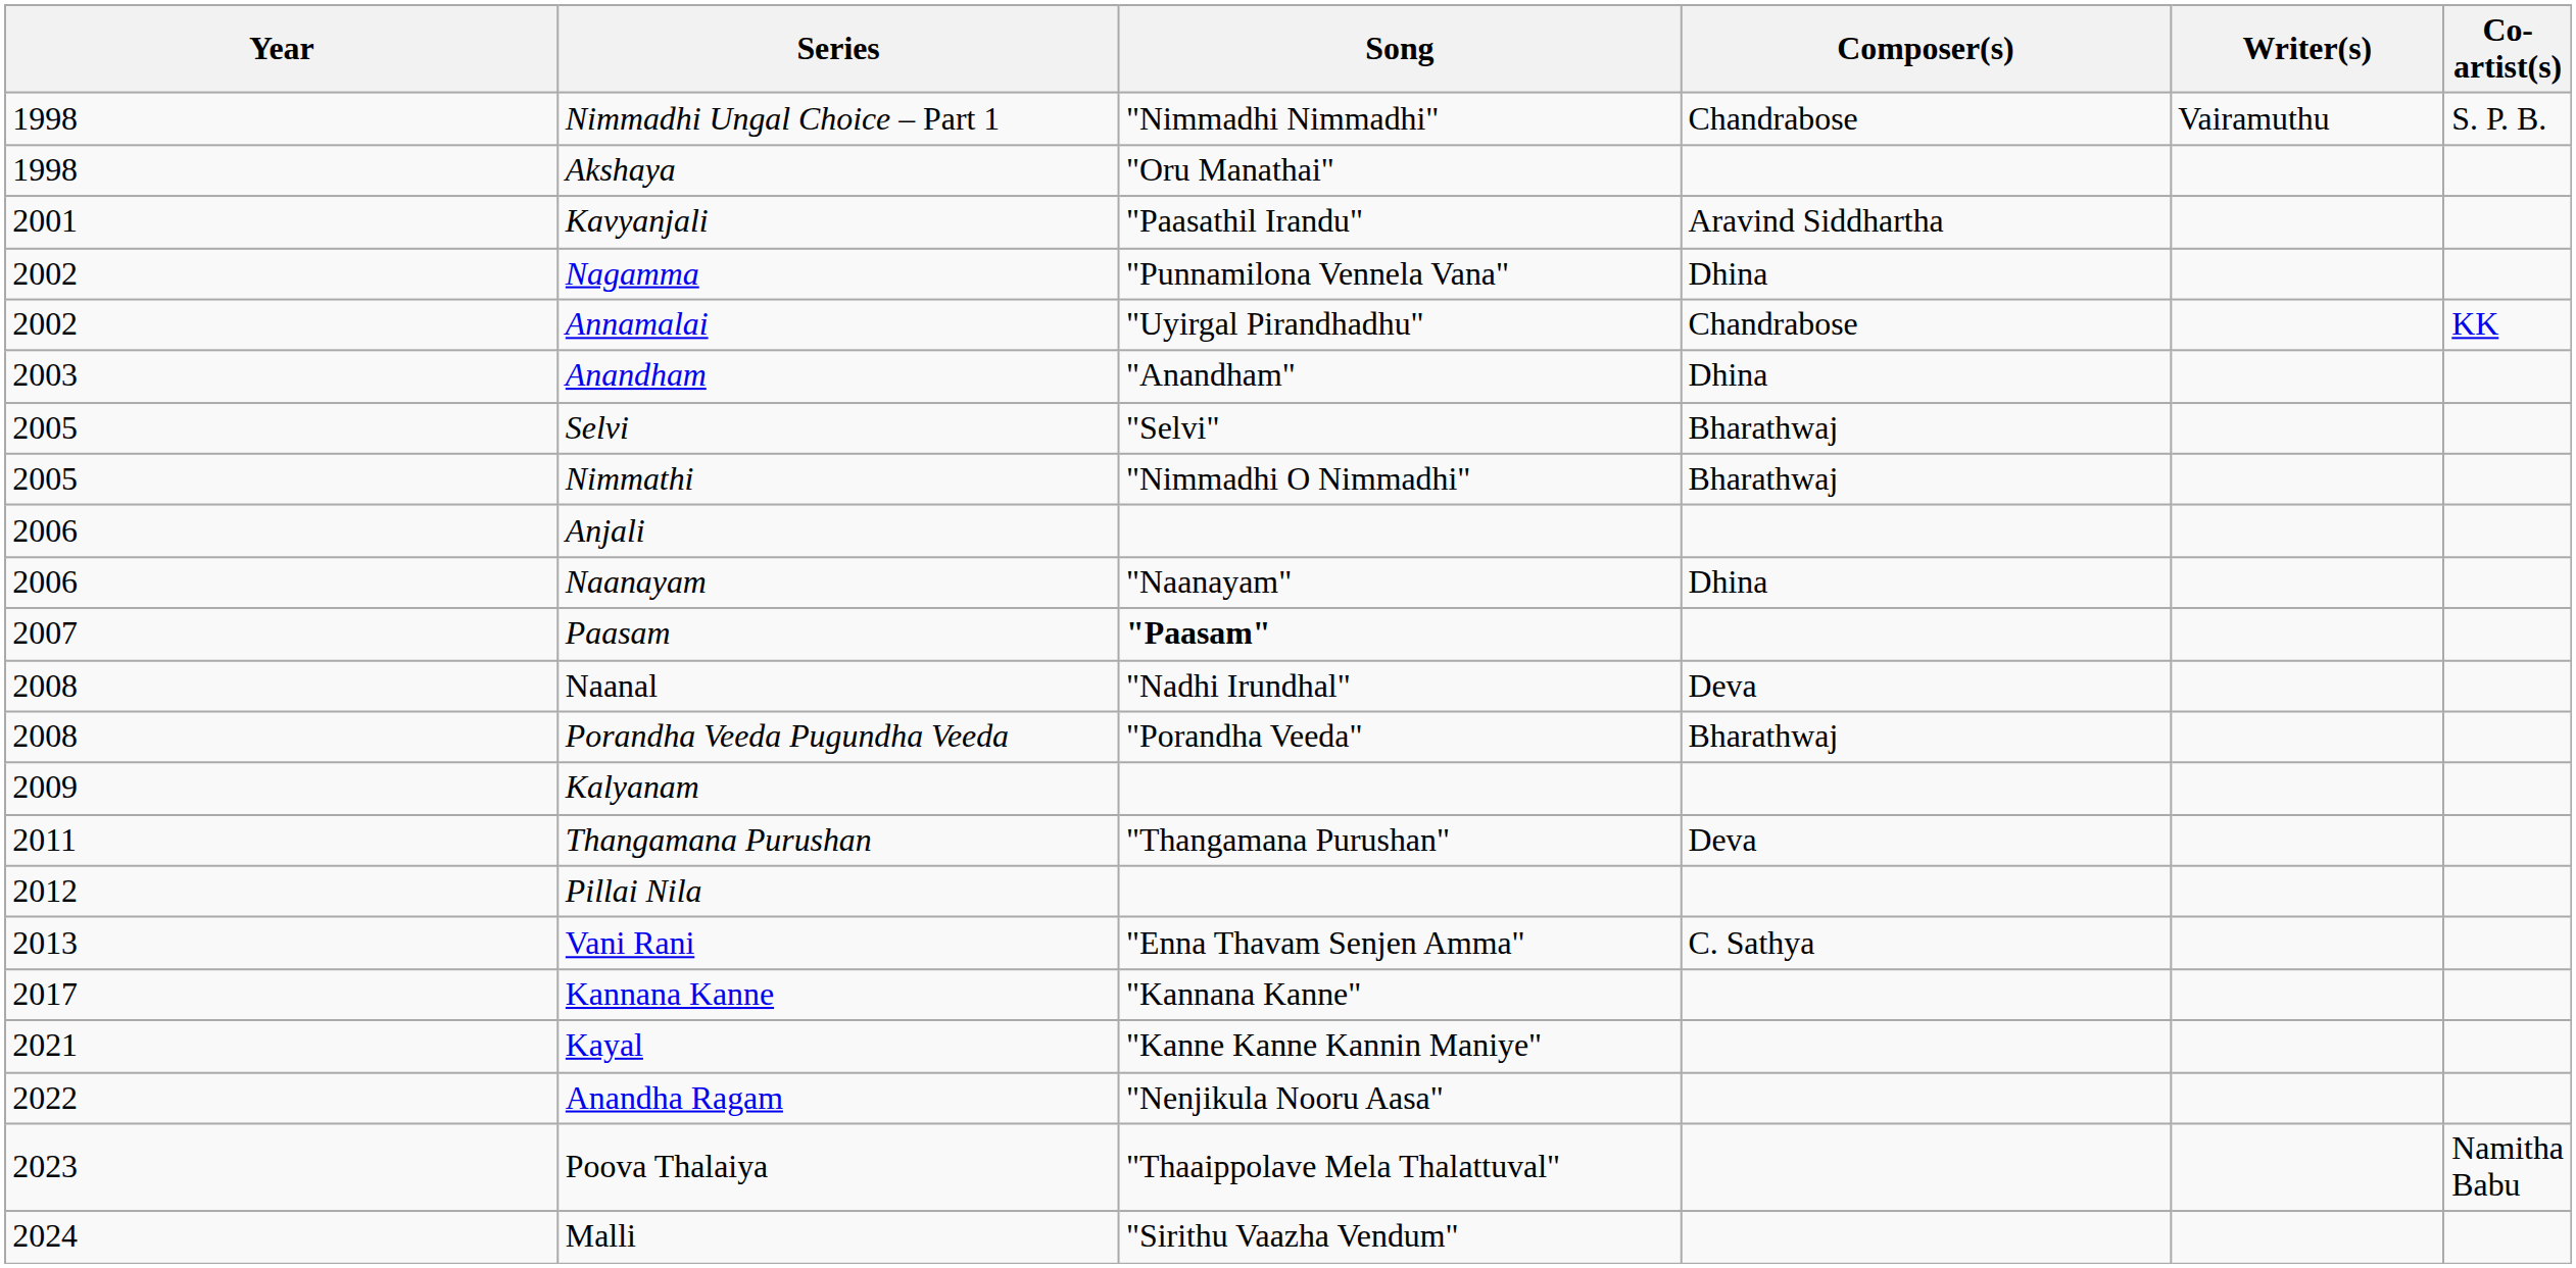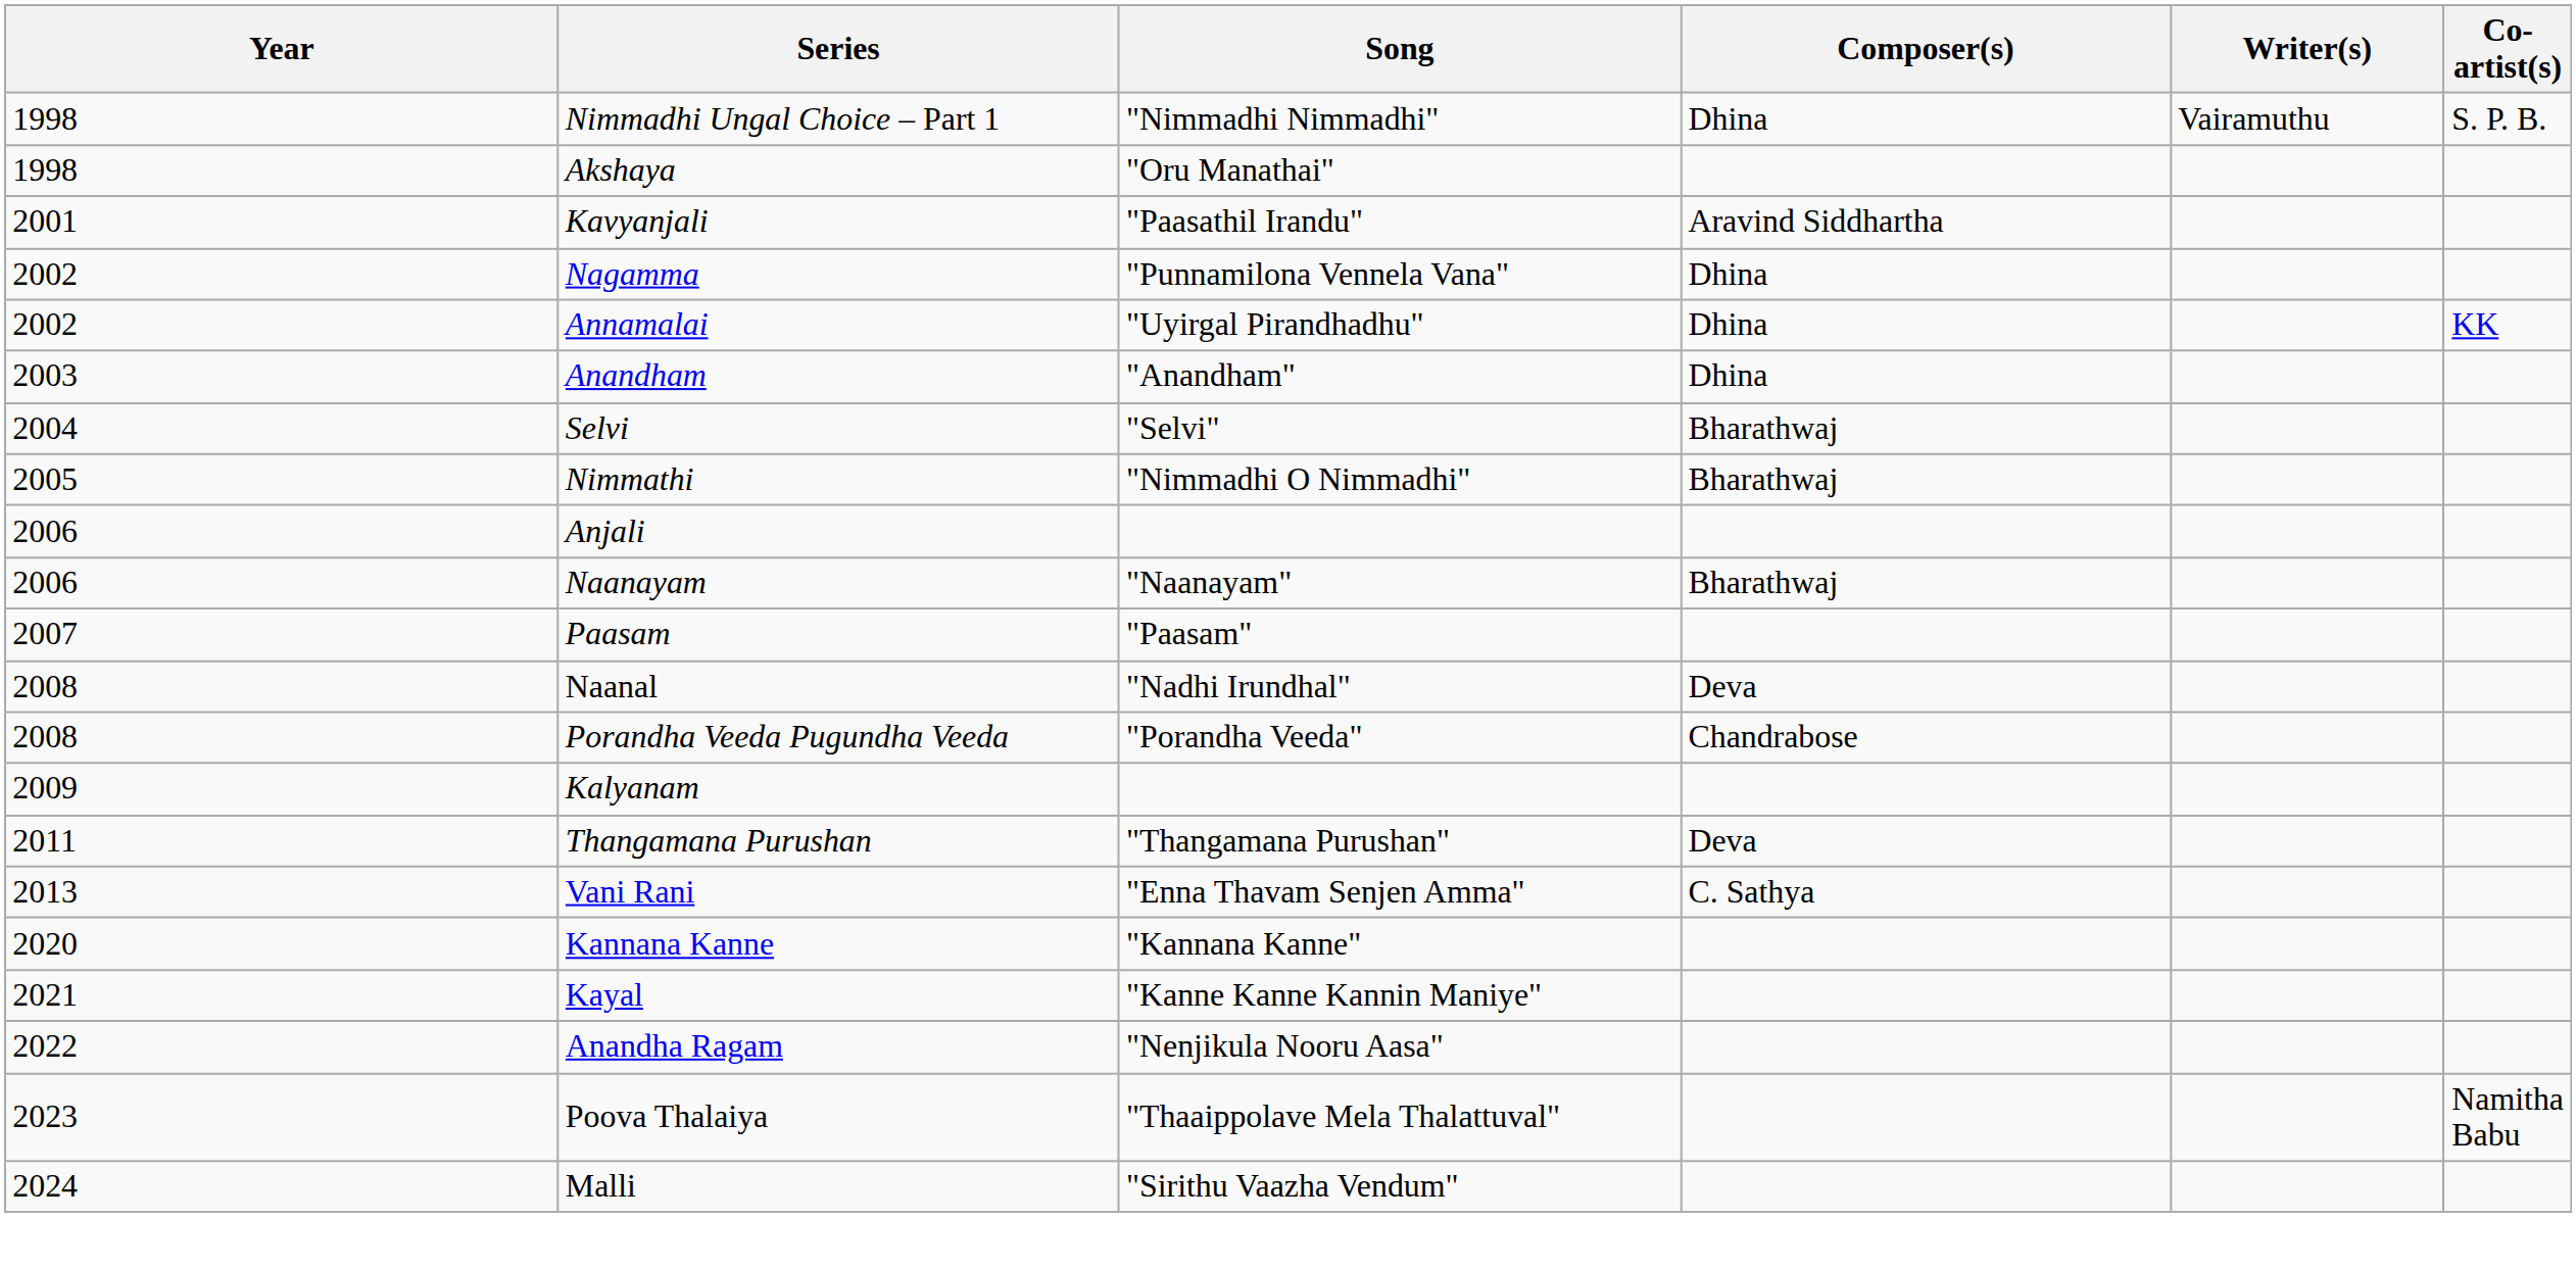 <table class="wikitable plainrowheaders" style="width:100%;" textcolor:#000;">
 <tr>
 <th scope="col" style="width:23%;"><strong>Year</strong></th>
 <th scope="col" style="width:23%;"><strong>Series</strong></th>
 <th scope="col" style="width:23%;"><strong>Song</strong></th>
 <th scope="col" style="width:20%;"><strong>Composer(s)</strong></th>
 <th scope="col" style="width:16%;"><strong>Writer(s)</strong></th>
 <th scope="col" style="width:18%;"><strong>Co-artist(s)</strong></th>
 </tr>
 <tr>
 <td>1998</td>
 <td><em>Nimmadhi Ungal Choice</em> – Part 1</td>
 <td>"Nimmadhi Nimmadhi"</td>
-<td>Chandrabose</td>
+<td>Dhina</td>
 <td>Vairamuthu</td>
 <td>S. P. B.</td>
 </tr>
 <tr>
 <td>1998</td>
 <td><em>Akshaya</em></td>
 <td>"Oru Manathai"</td>
 <td></td>
 <td></td>
 <td></td>
 </tr>
 <tr>
 <td>2001</td>
 <td><em>Kavyanjali</em></td>
 <td>"Paasathil Irandu"</td>
 <td>Aravind Siddhartha</td>
 <td></td>
 <td></td>
 </tr>
 <tr>
 <td>2002</td>
 <td><a href='#'><em>Nagamma</em></a></td>
 <td>"Punnamilona Vennela Vana"</td>
 <td>Dhina</td>
 <td></td>
 <td></td>
 </tr>
 <tr>
 <td>2002</td>
 <td><em><a href='#'>Annamalai</a></em></td>
 <td>"Uyirgal Pirandhadhu"</td>
-<td>Chandrabose</td>
+<td>Dhina</td>
 <td></td>
 <td><a href='#'>KK</a></td>
 </tr>
 <tr>
 <td>2003</td>
 <td><em><a href='#'>Anandham</a></em></td>
 <td>"Anandham"</td>
 <td>Dhina</td>
 <td></td>
 <td></td>
 </tr>
 <tr>
-<td>2005</td>
+<td>2004</td>
 <td><em>Selvi</em></td>
 <td>"Selvi"</td>
 <td>Bharathwaj</td>
 <td></td>
 <td></td>
 </tr>
 <tr>
 <td>2005</td>
 <td><em>Nimmathi</em></td>
 <td>"Nimmadhi O Nimmadhi"</td>
 <td>Bharathwaj</td>
 <td></td>
 <td></td>
 </tr>
 <tr>
 <td>2006</td>
 <td><em>Anjali</em></td>
 <td></td>
 <td></td>
 <td></td>
 </tr>
 <tr>
 <td>2006</td>
 <td><em>Naanayam</em></td>
 <td>"Naanayam"</td>
-<td>Dhina</td>
+<td>Bharathwaj</td>
 <td></td>
 <td></td>
 </tr>
 <tr>
 <td>2007</td>
 <td><em>Paasam</em></td>
-<td><strong>"Paasam"</strong></td>
+<td>"Paasam"</td>
 <td></td>
 <td></td>
 <td></td>
 </tr>
 <tr>
 <td>2008</td>
 <td>Naanal</td>
 <td>"Nadhi Irundhal"</td>
 <td>Deva</td>
 <td></td>
 <td></td>
 </tr>
 <tr>
 <td>2008</td>
 <td><em>Porandha Veeda Pugundha Veeda</em></td>
 <td>"Porandha Veeda"</td>
-<td>Bharathwaj</td>
+<td>Chandrabose</td>
 <td></td>
 <td></td>
 </tr>
 <tr>
 <td>2009</td>
 <td><em>Kalyanam</em></td>
 <td></td>
 <td></td>
 <td></td>
 <td></td>
 </tr>
 <tr>
 <td>2011</td>
 <td><em>Thangamana Purushan</em></td>
 <td>"Thangamana Purushan"</td>
 <td>Deva</td>
 <td></td>
 <td></td>
 </tr>
 <tr>
-<td>2012</td>
-<td><em>Pillai Nila</em></td>
-<td></td>
-<td></td>
-<td></td>
-<td></td>
-</tr>
-<tr>
 <td>2013</td>
 <td><a href='#'>Vani Rani</a></td>
 <td>"Enna Thavam Senjen Amma"</td>
 <td>C. Sathya</td>
 <td></td>
 <td></td>
 </tr>
 <tr>
-<td>2017</td>
+<td>2020</td>
 <td><a href='#'>Kannana Kanne</a></td>
 <td>"Kannana Kanne"</td>
 <td></td>
 <td></td>
 <td></td>
 </tr>
 <tr>
 <td>2021</td>
 <td><a href='#'>Kayal</a></td>
 <td>"Kanne Kanne Kannin Maniye"</td>
 <td></td>
 <td></td>
 <td></td>
 </tr>
 <tr>
 <td>2022</td>
 <td><a href='#'>Anandha Ragam</a></td>
 <td>"Nenjikula Nooru Aasa"</td>
 <td></td>
 <td></td>
 <td></td>
 </tr>
 <tr>
 <td>2023</td>
 <td>Poova Thalaiya</td>
 <td>"Thaaippolave Mela Thalattuval"</td>
 <td></td>
 <td></td>
 <td>Namitha Babu</td>
 </tr>
 <tr>
 <td>2024</td>
 <td>Malli</td>
 <td>"Sirithu Vaazha Vendum"</td>
 <td></td>
 <td></td>
 <td></td>
 </tr>
 </table>
